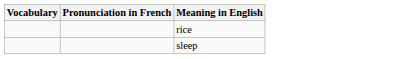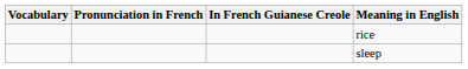 <table Class = "wikitable">
 <tr>
 <th>Vocabulary</th>
 <th>Pronunciation in French</th>
+<th>In French Guianese Creole</th>
 <th>Meaning in English</th>
 </tr>
 <tr>
+<td></td>
 <td></td>
 <td></td>
 <td>rice</td>
 </tr>
 <tr>
 <td></td>
 <td></td>
+<td></td>
 <td>sleep</td>
 </tr>
 </table>
